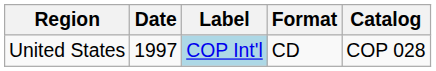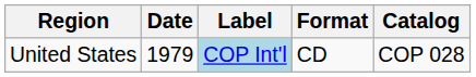 <table class="wikitable">
 <tr>
 <th>Region</th>
 <th>Date</th>
 <th>Label</th>
 <th>Format</th>
 <th>Catalog</th>
 </tr>
 <tr>
 <td>United States</td>
-<td>1997</td>
+<td>1979</td>
 <td style="background: lightblue;"><a href='#'>COP Int'l</a></td>
 <td>CD</td>
 <td>COP 028</td>
 </tr>
 </table>
